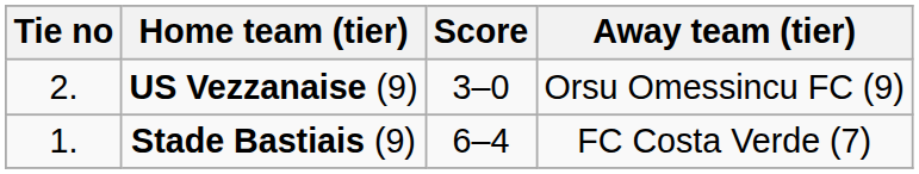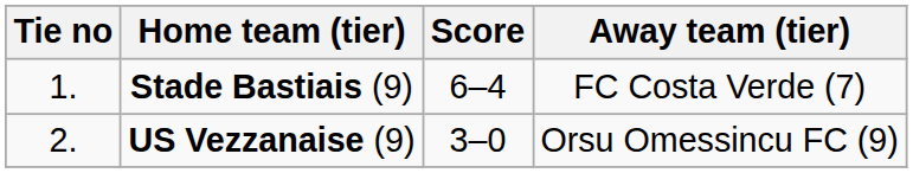 <table class="wikitable" style="text-align: center">
 <tr>
 <th>Tie no</th>
 <th>Home team (tier)</th>
 <th>Score</th>
 <th>Away team (tier)</th>
 </tr>
 <tr>
+<td>1.</td>
+<td><strong>Stade Bastiais</strong> (9)</td>
+<td>6–4</td>
+<td>FC Costa Verde (7)</td>
+</tr>
+<tr>
 <td>2.</td>
 <td><strong>US Vezzanaise</strong> (9)</td>
 <td>3–0</td>
 <td>Orsu Omessincu FC (9)</td>
 </tr>
-<tr>
-<td>1.</td>
-<td><strong>Stade Bastiais</strong> (9)</td>
-<td>6–4</td>
-<td>FC Costa Verde (7)</td>
-</tr>
 </table>
